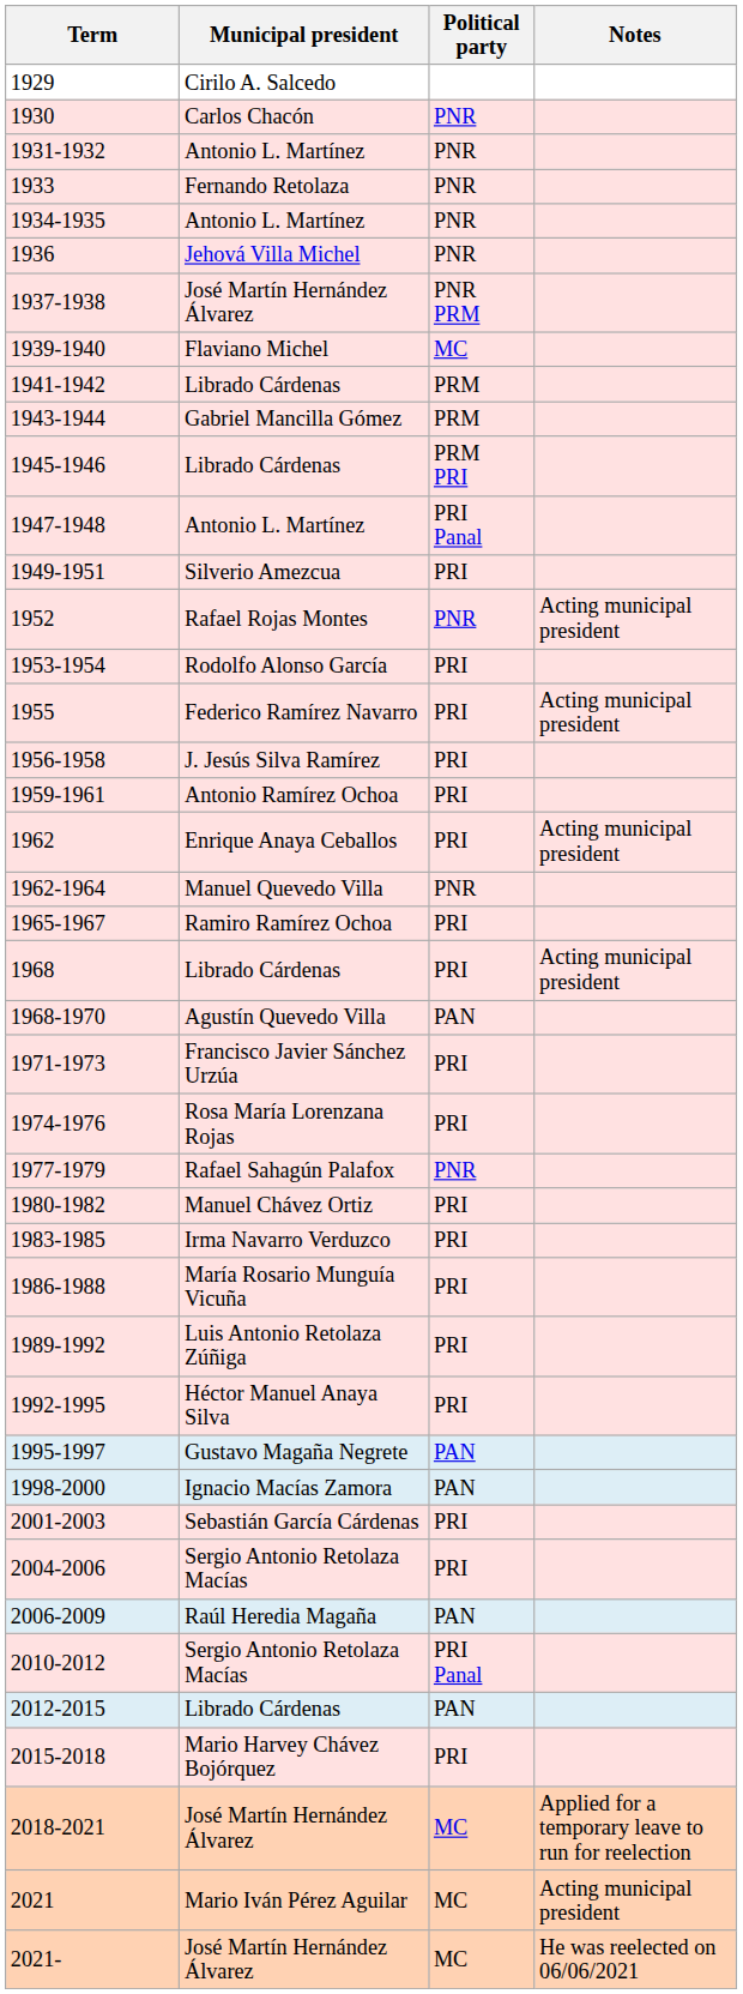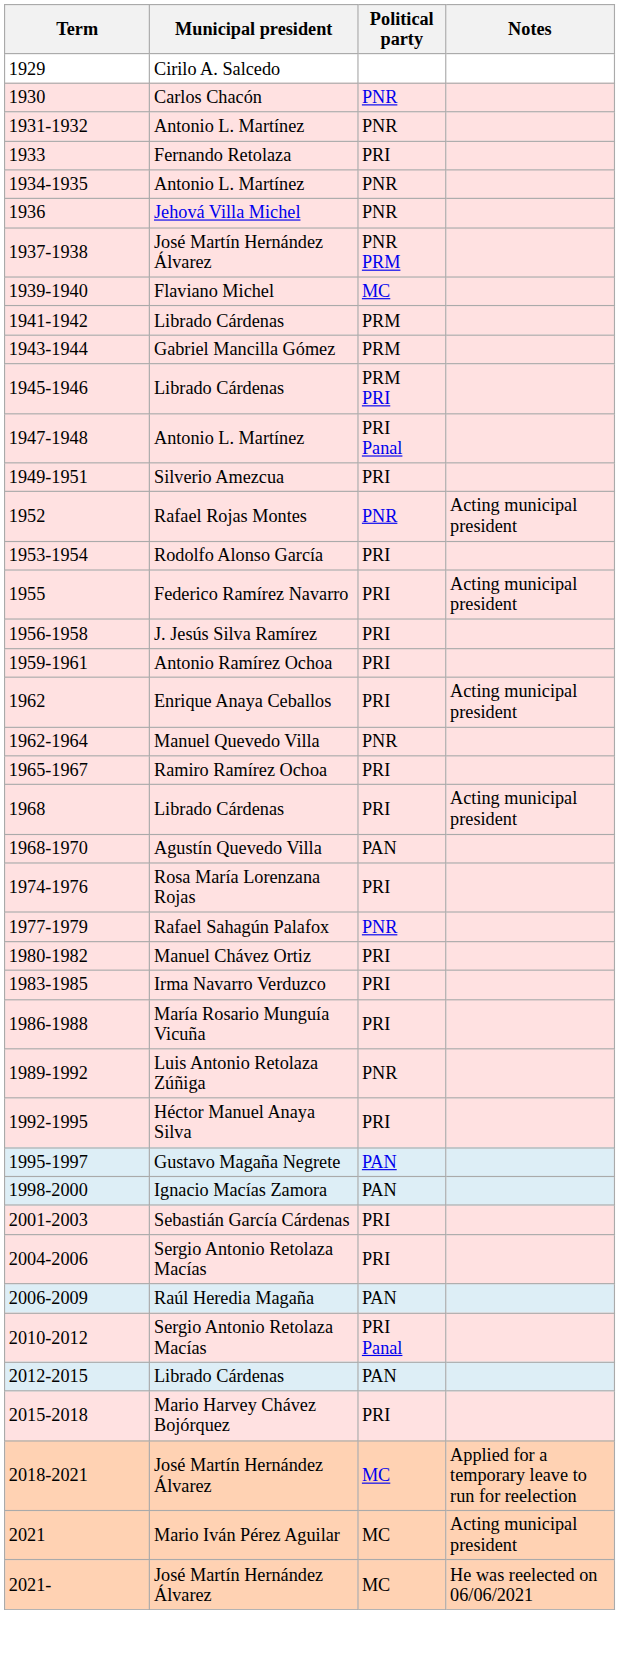 <table class="wikitable">
 <tr>
 <th width=120px>Term</th>
 <th width=175px>Municipal president</th>
 <th width=70px>Political party</th>
 <th width=140px>Notes</th>
 </tr>
 <tr style="background:#ffffff">
 <td>1929</td>
 <td>Cirilo A. Salcedo</td>
 <td></td>
 <td></td>
 </tr>
 <tr style="background:#ffe1e1">
 <td>1930</td>
 <td>Carlos Chacón</td>
 <td><a href='#'>PNR</a> </td>
 <td></td>
 </tr>
 <tr style="background:#ffe1e1">
 <td>1931-1932</td>
 <td>Antonio L. Martínez</td>
 <td>PNR </td>
 <td></td>
 </tr>
 <tr style="background:#ffe1e1">
 <td>1933</td>
 <td>Fernando Retolaza</td>
-<td>PNR </td>
+<td>PRI </td>
 <td></td>
 </tr>
 <tr style="background:#ffe1e1">
 <td>1934-1935</td>
 <td>Antonio L. Martínez</td>
 <td>PNR </td>
 <td></td>
 </tr>
 <tr style="background:#ffe1e1">
 <td>1936</td>
 <td><a href='#'>Jehová Villa Michel</a></td>
 <td>PNR </td>
 <td></td>
 </tr>
 <tr style="background:#ffe1e1">
 <td>1937-1938</td>
 <td>José Martín Hernández Álvarez</td>
 <td>PNR <br> <a href='#'>PRM</a> </td>
 <td></td>
 </tr>
 <tr style="background:#ffe1e1">
 <td>1939-1940</td>
 <td>Flaviano Michel</td>
 <td><a href='#'>MC</a> </td>
 <td></td>
 </tr>
 <tr style="background:#ffe1e1">
 <td>1941-1942</td>
 <td>Librado Cárdenas</td>
 <td>PRM </td>
 <td></td>
 </tr>
 <tr style="background:#ffe1e1">
 <td>1943-1944</td>
 <td>Gabriel Mancilla Gómez</td>
 <td>PRM </td>
 <td></td>
 </tr>
 <tr style="background:#ffe1e1">
 <td>1945-1946</td>
 <td>Librado Cárdenas</td>
 <td>PRM <br> <a href='#'>PRI</a> </td>
 <td></td>
 </tr>
 <tr style="background:#ffe1e1">
 <td>1947-1948</td>
 <td>Antonio L. Martínez</td>
 <td>PRI <br> <a href='#'>Panal</a> </td>
 <td></td>
 </tr>
 <tr style="background:#ffe1e1">
 <td>1949-1951</td>
 <td>Silverio Amezcua</td>
 <td>PRI </td>
 <td></td>
 </tr>
 <tr style="background:#ffe1e1">
 <td>1952</td>
 <td>Rafael Rojas Montes</td>
 <td><a href='#'>PNR</a> </td>
 <td>Acting municipal president</td>
 </tr>
 <tr style="background:#ffe1e1">
 <td>1953-1954</td>
 <td>Rodolfo Alonso García</td>
 <td>PRI </td>
 <td></td>
 </tr>
 <tr style="background:#ffe1e1">
 <td>1955</td>
 <td>Federico Ramírez Navarro</td>
 <td>PRI </td>
 <td>Acting municipal president</td>
 </tr>
 <tr style="background:#ffe1e1">
 <td>1956-1958</td>
 <td>J. Jesús Silva Ramírez</td>
 <td>PRI </td>
 <td></td>
 </tr>
 <tr style="background:#ffe1e1">
 <td>1959-1961</td>
 <td>Antonio Ramírez Ochoa</td>
 <td>PRI </td>
 <td></td>
 </tr>
 <tr style="background:#ffe1e1">
 <td>1962</td>
 <td>Enrique Anaya Ceballos</td>
 <td>PRI </td>
 <td>Acting municipal president</td>
 </tr>
 <tr style="background:#ffe1e1">
 <td>1962-1964</td>
 <td>Manuel Quevedo Villa</td>
 <td>PNR </td>
 <td></td>
 </tr>
 <tr style="background:#ffe1e1">
 <td>1965-1967</td>
 <td>Ramiro Ramírez Ochoa</td>
 <td>PRI </td>
 <td></td>
 </tr>
 <tr style="background:#ffe1e1">
 <td>1968</td>
 <td>Librado Cárdenas</td>
 <td>PRI </td>
 <td>Acting municipal president</td>
 </tr>
 <tr style="background:#ffe1e1">
 <td>1968-1970</td>
 <td>Agustín Quevedo Villa</td>
 <td>PAN </td>
 <td></td>
 </tr>
 <tr style="background:#ffe1e1">
-<td>1971-1973</td>
-<td>Francisco Javier Sánchez Urzúa</td>
-<td>PRI </td>
-<td></td>
-</tr>
-<tr style="background:#ffe1e1">
 <td>1974-1976</td>
 <td>Rosa María Lorenzana Rojas</td>
 <td>PRI </td>
 <td></td>
 </tr>
 <tr style="background:#ffe1e1">
 <td>1977-1979</td>
 <td>Rafael Sahagún Palafox</td>
 <td><a href='#'>PNR</a> </td>
 <td></td>
 </tr>
 <tr style="background:#ffe1e1">
 <td>1980-1982</td>
 <td>Manuel Chávez Ortiz</td>
 <td>PRI </td>
 <td></td>
 </tr>
 <tr style="background:#ffe1e1">
 <td>1983-1985</td>
 <td>Irma Navarro Verduzco</td>
 <td>PRI </td>
 <td></td>
 </tr>
 <tr style="background:#ffe1e1">
 <td>1986-1988</td>
 <td>María Rosario Munguía Vicuña</td>
 <td>PRI </td>
 <td></td>
 </tr>
 <tr style="background:#ffe1e1">
 <td>1989-1992</td>
 <td>Luis Antonio Retolaza Zúñiga</td>
-<td>PRI </td>
+<td>PNR </td>
 <td></td>
 </tr>
 <tr style="background:#ffe1e1">
 <td>1992-1995</td>
 <td>Héctor Manuel Anaya Silva</td>
 <td>PRI </td>
 <td></td>
 </tr>
 <tr style="background:#ddeef6">
 <td>1995-1997</td>
 <td>Gustavo Magaña Negrete</td>
 <td><a href='#'>PAN</a> </td>
 <td></td>
 </tr>
 <tr style="background:#ddeef6">
 <td>1998-2000</td>
 <td>Ignacio Macías Zamora</td>
 <td>PAN </td>
 <td></td>
 </tr>
 <tr style="background:#ffe1e1">
 <td>2001-2003</td>
 <td>Sebastián García Cárdenas</td>
 <td>PRI </td>
 <td></td>
 </tr>
 <tr style="background:#ffe1e1">
 <td>2004-2006</td>
 <td>Sergio Antonio Retolaza Macías</td>
 <td>PRI </td>
 <td></td>
 </tr>
 <tr style="background:#ddeef6">
 <td>2006-2009</td>
 <td>Raúl Heredia Magaña</td>
 <td>PAN </td>
 <td></td>
 </tr>
 <tr style="background:#ffe1e1">
 <td>2010-2012</td>
 <td>Sergio Antonio Retolaza Macías</td>
 <td>PRI <br> <a href='#'>Panal</a> </td>
 <td></td>
 </tr>
 <tr style="background:#ddeef6">
 <td>2012-2015</td>
 <td>Librado Cárdenas</td>
 <td>PAN </td>
 <td></td>
 </tr>
 <tr style="background:#ffe1e1">
 <td>2015-2018</td>
 <td>Mario Harvey Chávez Bojórquez</td>
 <td>PRI </td>
 <td></td>
 </tr>
 <tr style="background:#ffd2b3">
 <td>2018-2021</td>
 <td>José Martín Hernández Álvarez</td>
 <td><a href='#'>MC</a> </td>
 <td>Applied for a temporary leave to run for reelection</td>
 </tr>
 <tr style="background:#ffd2b3">
 <td>2021</td>
 <td>Mario Iván Pérez Aguilar</td>
 <td>MC </td>
 <td>Acting municipal president</td>
 </tr>
 <tr style="background:#ffd2b3">
 <td>2021-</td>
 <td>José Martín Hernández Álvarez</td>
 <td>MC </td>
 <td>He was reelected on 06/06/2021</td>
 </tr>
 </table>
